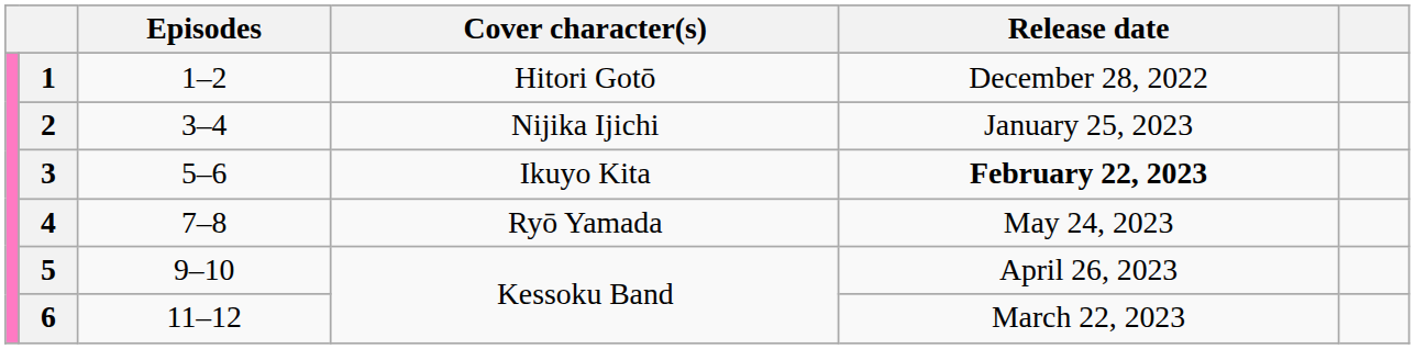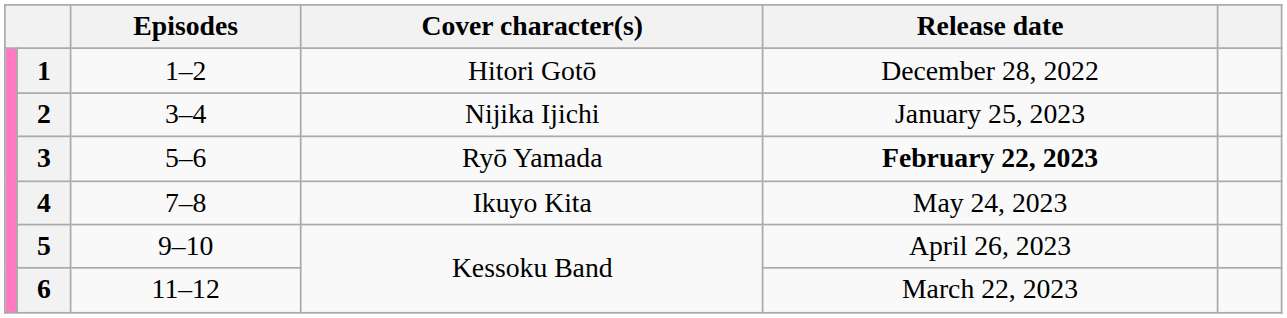 <table class="wikitable" style="text-align:center;">
 <tr>
 <th colspan="2" scope="colgroup"></th>
 <th scope="col">Episodes</th>
 <th scope="col">Cover character(s)</th>
 <th scope="col">Release date</th>
 <th scope="col" width="5%"></th>
 </tr>
 <tr>
 <td rowspan="6" width="1%" style="background:#FF7AC3;"></td>
 <th scope="row">1</th>
 <td>1–2</td>
 <td>Hitori Gotō</td>
 <td>December 28, 2022</td>
 <td></td>
 </tr>
 <tr>
 <th scope="row">2</th>
 <td>3–4</td>
 <td>Nijika Ijichi</td>
 <td>January 25, 2023</td>
 <td></td>
 </tr>
 <tr>
 <th scope="row">3</th>
 <td>5–6</td>
-<td>Ikuyo Kita</td>
+<td>Ryō Yamada</td>
 <td><strong>February 22, 2023</strong></td>
 <td></td>
 </tr>
 <tr>
 <th scope="row">4</th>
 <td>7–8</td>
-<td>Ryō Yamada</td>
+<td>Ikuyo Kita</td>
 <td>May 24, 2023</td>
 <td></td>
 </tr>
 <tr>
 <th scope="row">5</th>
 <td>9–10</td>
 <td rowspan=2>Kessoku Band</td>
 <td>April 26, 2023</td>
 <td></td>
 </tr>
 <tr>
 <th scope="row">6</th>
 <td>11–12</td>
 <td>March 22, 2023</td>
 <td></td>
 </tr>
 </table>
